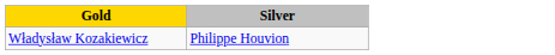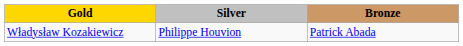 <table class="wikitable" style="text-align:left">
 <tr align="center">
 <td width=200 bgcolor=gold><strong>Gold</strong></td>
 <td width=200 bgcolor=silver><strong>Silver</strong></td>
+<td width=200 bgcolor=CC9966><strong>Bronze</strong></td>
 </tr>
 <tr>
 <td><a href='#'>Władysław Kozakiewicz</a><br><em></em></td>
 <td><a href='#'>Philippe Houvion</a><br><em></em></td>
+<td><a href='#'>Patrick Abada</a><br><em></em></td>
 </tr>
 </table>
